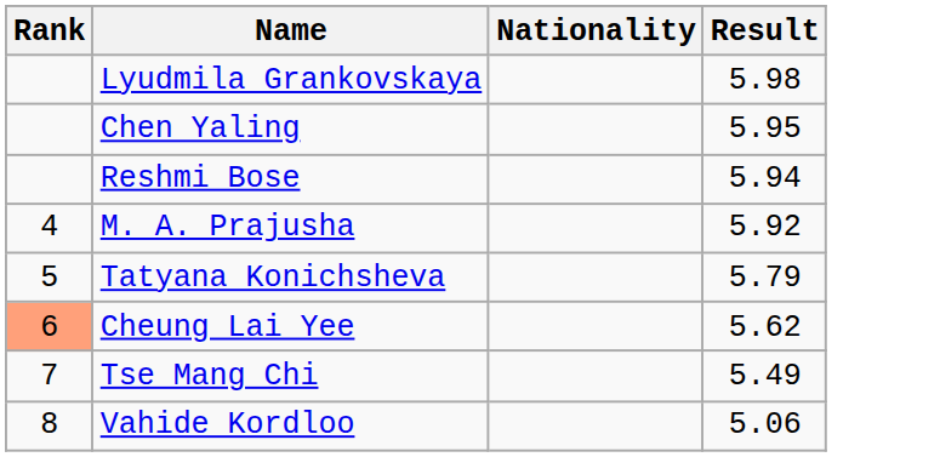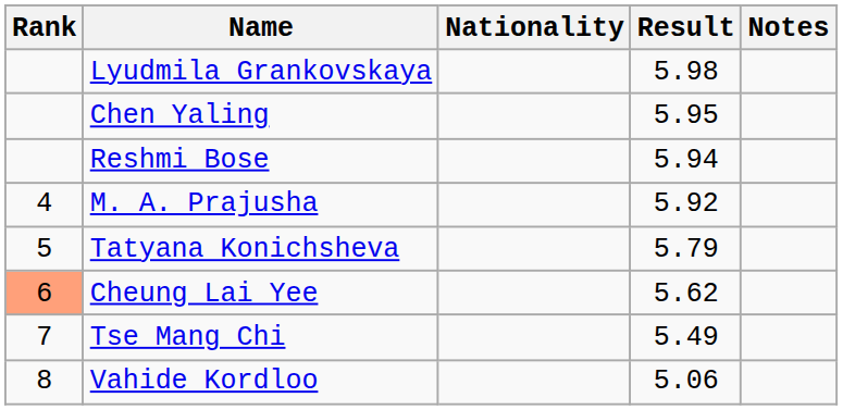 <table class="wikitable sortable" style="text-align:center">
 <tr>
 <th>Rank</th>
 <th>Name</th>
 <th>Nationality</th>
 <th>Result</th>
+<th>Notes</th>
 </tr>
 <tr>
 <td></td>
 <td align=left><a href='#'>Lyudmila Grankovskaya</a></td>
 <td align=left></td>
 <td>5.98</td>
+<td></td>
 </tr>
 <tr>
 <td></td>
 <td align=left><a href='#'>Chen Yaling</a></td>
 <td align=left></td>
 <td>5.95</td>
+<td></td>
 </tr>
 <tr>
 <td></td>
 <td align=left><a href='#'>Reshmi Bose</a></td>
 <td align=left></td>
 <td>5.94</td>
+<td></td>
 </tr>
 <tr>
 <td>4</td>
 <td align=left><a href='#'>M. A. Prajusha</a></td>
 <td align=left></td>
 <td>5.92</td>
+<td></td>
 </tr>
 <tr>
 <td>5</td>
 <td align=left><a href='#'>Tatyana Konichsheva</a></td>
 <td align=left></td>
 <td>5.79</td>
+<td></td>
 </tr>
 <tr>
 <td style="background: lightsalmon;">6</td>
 <td align=left><a href='#'>Cheung Lai Yee</a></td>
 <td align=left></td>
 <td>5.62</td>
+<td></td>
 </tr>
 <tr>
 <td>7</td>
 <td align=left><a href='#'>Tse Mang Chi</a></td>
 <td align=left></td>
 <td>5.49</td>
+<td></td>
 </tr>
 <tr>
 <td>8</td>
 <td align=left><a href='#'>Vahide Kordloo</a></td>
 <td align=left></td>
 <td>5.06</td>
+<td></td>
 </tr>
 </table>
